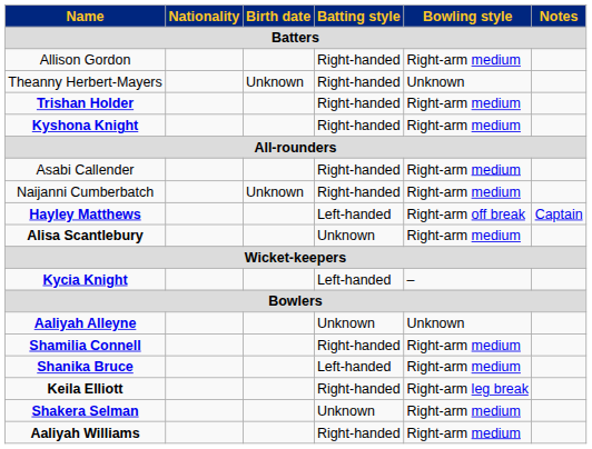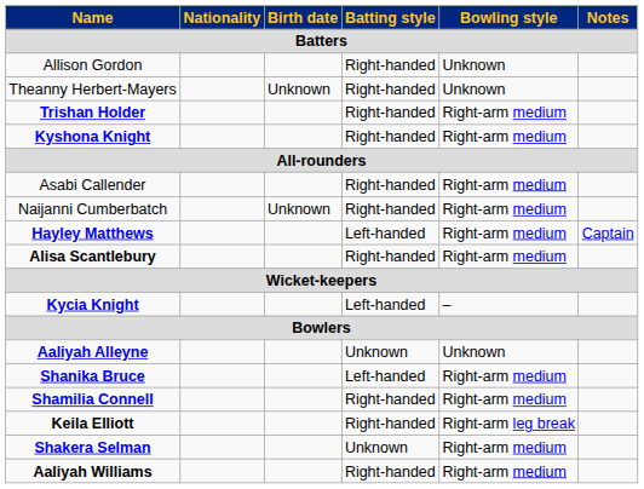 <table class="wikitable"  style="font-size:95%;">
 <tr>
 <th style="background:#00267F; color:#FFC726; text-align:centre;">Name</th>
 <th style="background:#00267F; color:#FFC726; text-align:centre;">Nationality</th>
 <th style="background:#00267F; color:#FFC726; text-align:centre;">Birth date</th>
 <th style="background:#00267F; color:#FFC726; text-align:centre;">Batting style</th>
 <th style="background:#00267F; color:#FFC726; text-align:centre;">Bowling style</th>
 <th style="background:#00267F; color:#FFC726; text-align:centre;">Notes</th>
 </tr>
 <tr>
 <th colspan="6" style="background:#dcdcdc; text-align:centre;">Batters</th>
 </tr>
 <tr>
 <td style="text-align:center">Allison Gordon</td>
 <td></td>
 <td></td>
 <td>Right-handed</td>
-<td>Right-arm <a href='#'>medium</a></td>
+<td>Unknown</td>
 <td></td>
 </tr>
 <tr>
 <td style="text-align:center">Theanny Herbert-Mayers</td>
 <td></td>
 <td>Unknown</td>
 <td>Right-handed</td>
 <td>Unknown</td>
 <td></td>
 </tr>
 <tr>
 <td style="text-align:center"><strong><a href='#'>Trishan Holder</a></strong></td>
 <td></td>
 <td></td>
 <td>Right-handed</td>
 <td>Right-arm <a href='#'>medium</a></td>
 <td></td>
 </tr>
 <tr>
 <td style="text-align:center"><strong><a href='#'>Kyshona Knight</a></strong></td>
 <td></td>
 <td></td>
 <td>Right-handed</td>
 <td>Right-arm <a href='#'>medium</a></td>
 <td></td>
 </tr>
 <tr>
 <th colspan="6" style="background:#dcdcdc; text-align:centre;">All-rounders</th>
 </tr>
 <tr>
 <td style="text-align:center">Asabi Callender</td>
 <td></td>
 <td></td>
 <td>Right-handed</td>
 <td>Right-arm <a href='#'>medium</a></td>
 <td></td>
 </tr>
 <tr>
 <td style="text-align:center">Naijanni Cumberbatch</td>
 <td></td>
 <td>Unknown</td>
 <td>Right-handed</td>
 <td>Right-arm <a href='#'>medium</a></td>
 <td></td>
 </tr>
 <tr>
 <td style="text-align:center"><strong><a href='#'>Hayley Matthews</a></strong></td>
 <td></td>
 <td></td>
 <td>Left-handed</td>
-<td>Right-arm <a href='#'>off break</a></td>
+<td>Right-arm <a href='#'>medium</a></td>
 <td><a href='#'>Captain</a></td>
 </tr>
 <tr>
 <td style="text-align:center"><strong>Alisa Scantlebury</strong></td>
 <td></td>
 <td></td>
-<td>Unknown</td>
+<td>Right-handed</td>
 <td>Right-arm <a href='#'>medium</a></td>
 <td></td>
 </tr>
 <tr>
 <th colspan="6" style="background:#dcdcdc; text-align:centre;">Wicket-keepers</th>
 </tr>
 <tr>
 <td style="text-align:center"><strong><a href='#'>Kycia Knight</a></strong></td>
 <td></td>
 <td></td>
 <td>Left-handed</td>
 <td>–</td>
 <td></td>
 </tr>
 <tr>
 <th colspan="6" style="background:#dcdcdc; text-align:centre;">Bowlers</th>
 </tr>
 <tr>
 <td style="text-align:center"><strong><a href='#'>Aaliyah Alleyne</a></strong></td>
 <td></td>
 <td></td>
 <td>Unknown</td>
 <td>Unknown</td>
 <td></td>
 </tr>
 <tr>
+<td style="text-align:center"><strong><a href='#'>Shanika Bruce</a></strong></td>
+<td></td>
+<td></td>
+<td>Left-handed</td>
+<td>Right-arm <a href='#'>medium</a></td>
+<td></td>
+</tr>
+<tr>
 <td style="text-align:center"><strong><a href='#'>Shamilia Connell</a></strong></td>
 <td></td>
 <td></td>
 <td>Right-handed</td>
-<td>Right-arm <a href='#'>medium</a></td>
-<td></td>
-</tr>
-<tr>
-<td style="text-align:center"><strong><a href='#'>Shanika Bruce</a></strong></td>
-<td></td>
-<td></td>
-<td>Left-handed</td>
 <td>Right-arm <a href='#'>medium</a></td>
 <td></td>
 </tr>
 <tr>
 <td style="text-align:center"><strong>Keila Elliott</strong></td>
 <td></td>
 <td></td>
 <td>Right-handed</td>
 <td>Right-arm <a href='#'>leg break</a></td>
 <td></td>
 </tr>
 <tr>
 <td style="text-align:center"><strong><a href='#'>Shakera Selman</a></strong></td>
 <td></td>
 <td></td>
 <td>Unknown</td>
 <td>Right-arm <a href='#'>medium</a></td>
 <td></td>
 </tr>
 <tr>
 <td style="text-align:center"><strong>Aaliyah Williams</strong></td>
 <td></td>
 <td></td>
 <td>Right-handed</td>
 <td>Right-arm <a href='#'>medium</a></td>
 <td></td>
 </tr>
 </table>
